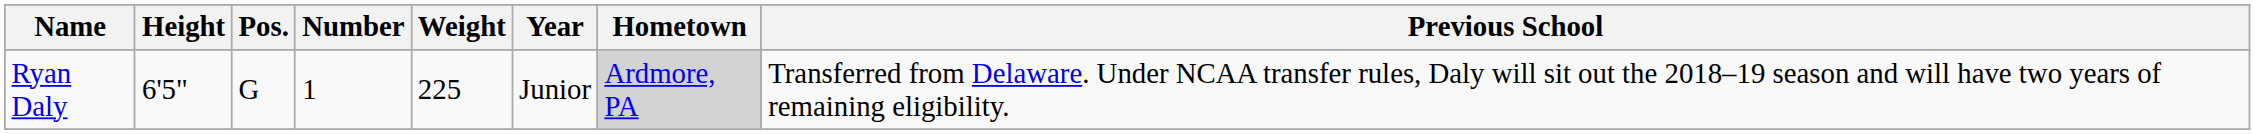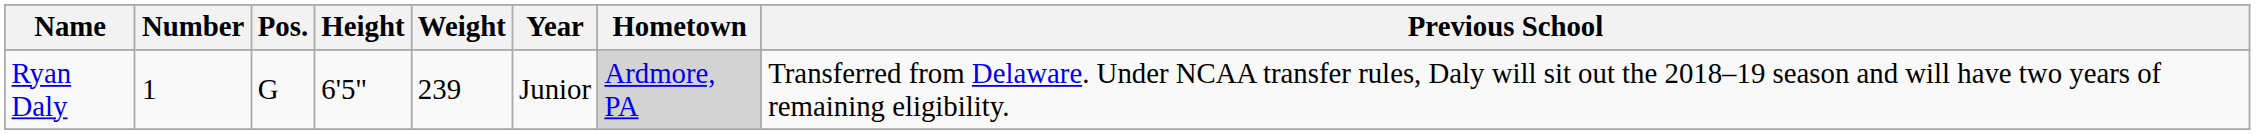 <table class="wikitable sortable" border="1">
 <tr>
 <th>Name</th>
+<th>Number</th>
+<th>Pos.</th>
 <th>Height</th>
-<th>Pos.</th>
-<th>Number</th>
 <th>Weight</th>
 <th>Year</th>
 <th>Hometown</th>
 <th class="unsortable">Previous School</th>
 </tr>
 <tr>
 <td><a href='#'>Ryan Daly</a></td>
+<td>1</td>
+<td>G</td>
 <td>6'5"</td>
-<td>G</td>
-<td>1</td>
-<td>225</td>
+<td>239</td>
 <td>Junior</td>
 <td style="background: lightgrey;"><a href='#'>Ardmore, PA</a></td>
 <td>Transferred from <a href='#'>Delaware</a>. Under NCAA transfer rules, Daly will sit out the 2018–19 season and will have two years of remaining eligibility.</td>
 </tr>
 </table>
